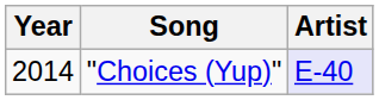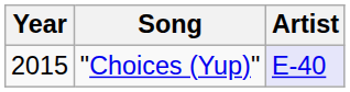 <table class="wikitable sortable">
 <tr>
 <th>Year</th>
 <th>Song</th>
 <th>Artist</th>
 </tr>
 <tr>
-<td>2014</td>
+<td>2015</td>
 <td>"<a href='#'>Choices (Yup)</a>"</td>
 <td style="background: lavender;"><a href='#'>E-40</a></td>
 </tr>
 </table>
